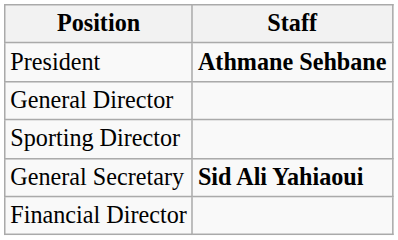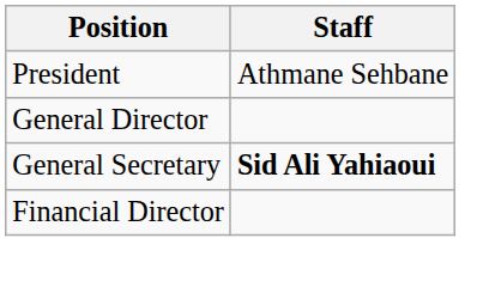 <table class=wikitable>
 <tr>
 <th>Position</th>
 <th>Staff</th>
 </tr>
 <tr>
 <td>President</td>
-<td><strong>Athmane Sehbane</strong></td>
+<td>Athmane Sehbane</td>
 </tr>
 <tr>
 <td>General Director</td>
-<td></td>
-</tr>
-<tr>
-<td>Sporting Director</td>
 <td></td>
 </tr>
 <tr>
 <td>General Secretary</td>
 <td><strong>Sid Ali Yahiaoui</strong></td>
 </tr>
 <tr>
 <td>Financial Director</td>
 <td></td>
 </tr>
 </table>
